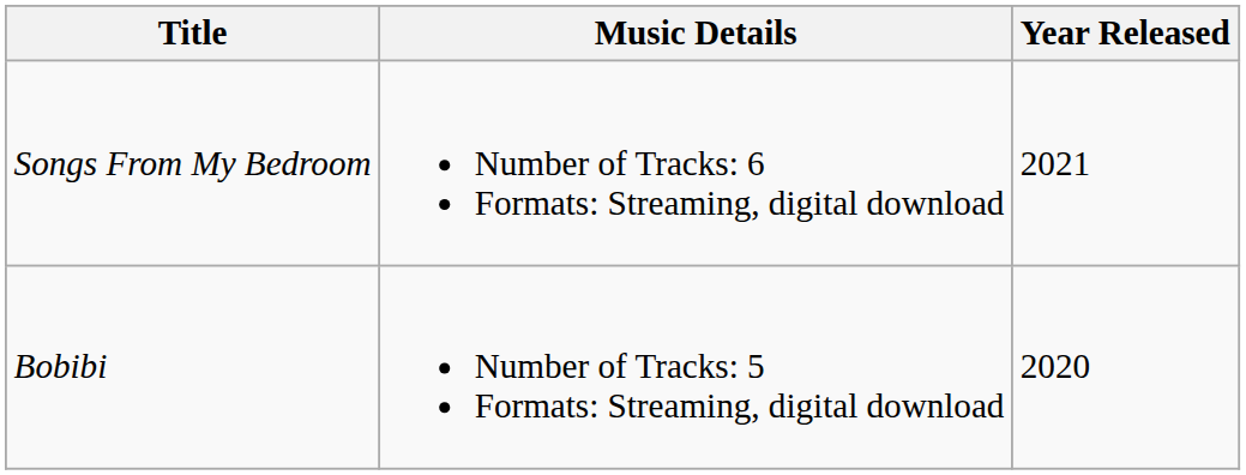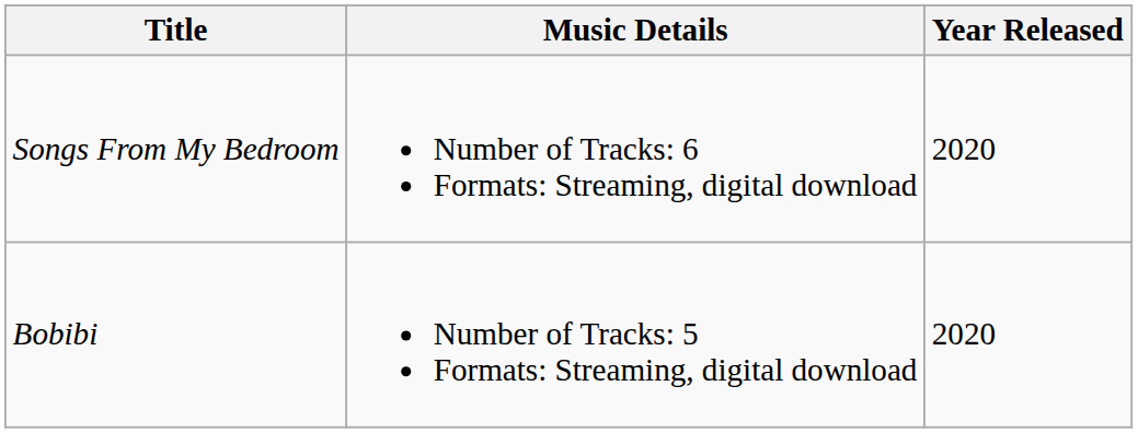 <table class="wikitable">
 <tr>
 <th>Title</th>
 <th>Music Details</th>
 <th>Year Released</th>
 </tr>
 <tr>
 <td><em>Songs From My Bedroom</em></td>
 <td><br><ul><li>Number of Tracks: 6</li><li>Formats: Streaming, digital download</li></ul></td>
-<td>2021</td>
+<td>2020</td>
 </tr>
 <tr>
 <td><em>Bobibi</em></td>
 <td><br><ul><li>Number of Tracks: 5</li><li>Formats: Streaming, digital download</li></ul></td>
 <td>2020</td>
 </tr>
 </table>
